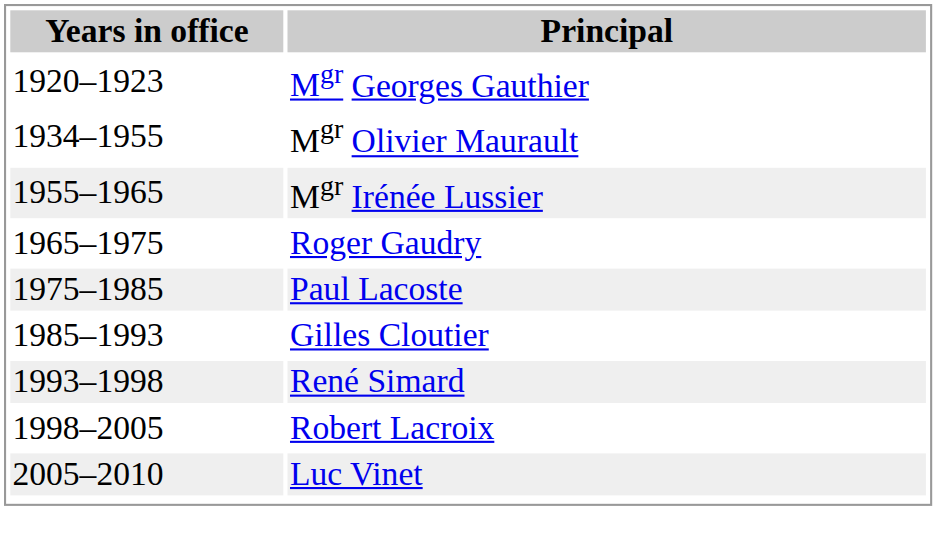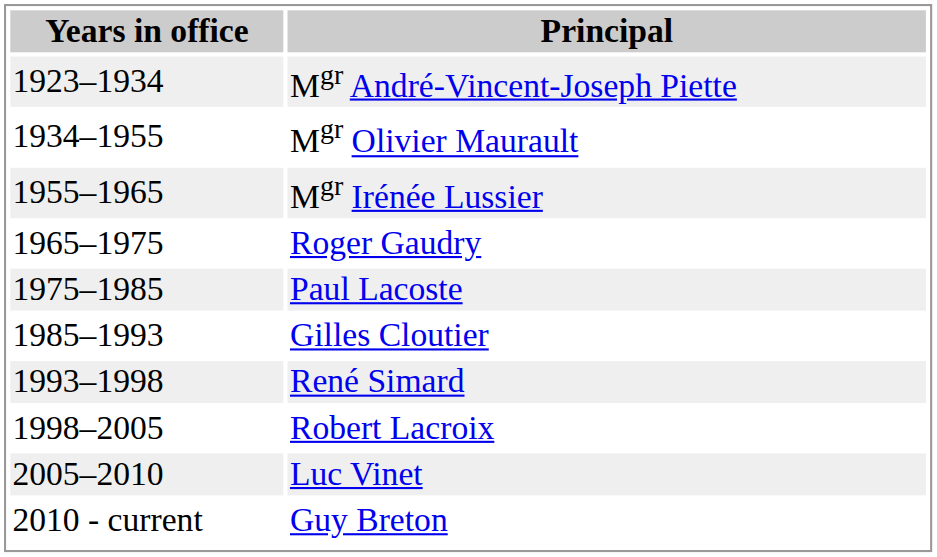 <table width="50%" border="0" style="border: 1px solid #999; background-color:#FFFFFF">
 <tr align="center" bgcolor="#CCCCCC">
 <th width="30%">Years in office</th>
 <th width="70%">Principal</th>
 </tr>
-<tr>
-<td>1920–1923</td>
-<td><a href='#'>M<sup>gr</sup></a> <a href='#'>Georges Gauthier</a></td>
+<tr bgcolor="#EFEFEF">
+<td>1923–1934</td>
+<td>M<sup>gr</sup> <a href='#'>André-Vincent-Joseph Piette</a></td>
 </tr>
 <tr>
 <td>1934–1955</td>
 <td>M<sup>gr</sup> <a href='#'>Olivier Maurault</a></td>
 </tr>
 <tr bgcolor="#EFEFEF">
 <td>1955–1965</td>
 <td>M<sup>gr</sup> <a href='#'>Irénée Lussier</a></td>
 </tr>
 <tr>
 <td>1965–1975</td>
 <td><a href='#'>Roger Gaudry</a></td>
 </tr>
 <tr bgcolor="#EFEFEF">
 <td>1975–1985</td>
 <td><a href='#'>Paul Lacoste</a></td>
 </tr>
 <tr>
 <td>1985–1993</td>
 <td><a href='#'>Gilles Cloutier</a></td>
 </tr>
 <tr bgcolor="#EFEFEF">
 <td>1993–1998</td>
 <td><a href='#'>René Simard</a></td>
 </tr>
 <tr>
 <td>1998–2005</td>
 <td><a href='#'>Robert Lacroix</a></td>
 </tr>
 <tr bgcolor="#EFEFEF">
 <td>2005–2010</td>
 <td><a href='#'>Luc Vinet</a></td>
 </tr>
+<tr>
+<td>2010 - current</td>
+<td><a href='#'>Guy Breton</a></td>
+</tr>
 <tr bgcolor="#EFEFEF">
 </tr>
 </table>
